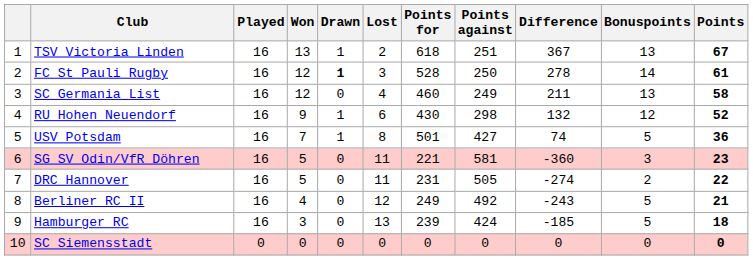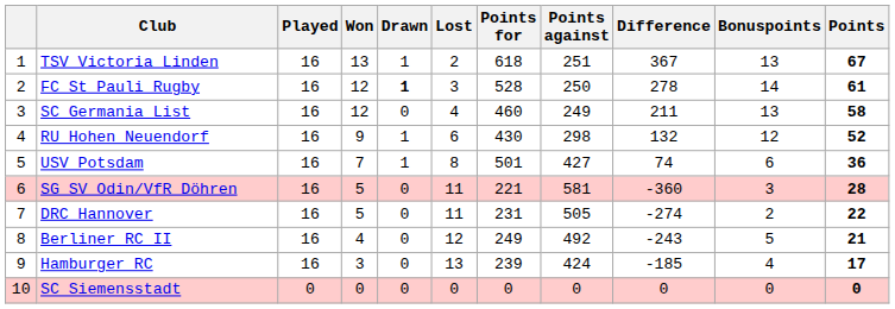 <table class="wikitable" style="text-align: center;">
 <tr>
 <th bgcolor="#efefef" width="20"></th>
 <th bgcolor="#efefef" width="195">Club</th>
 <th bgcolor="#efefef" width="20">Played</th>
 <th bgcolor="#efefef" width="20">Won</th>
 <th bgcolor="#efefef" width="20">Drawn</th>
 <th bgcolor="#efefef" width="20">Lost</th>
 <th bgcolor="#efefef" width="20">Points for</th>
 <th bgcolor="#efefef" width="20">Points against</th>
 <th bgcolor="#efefef" width="20">Difference</th>
 <th bgcolor="#efefef" width="20">Bonuspoints</th>
 <th bgcolor="#efefef" width="20">Points</th>
 </tr>
 <tr bgcolor=#ffffff align=center>
 <td>1</td>
 <td align=left><a href='#'>TSV Victoria Linden</a></td>
 <td>16</td>
 <td>13</td>
 <td>1</td>
 <td>2</td>
 <td>618</td>
 <td>251</td>
 <td>367</td>
 <td>13</td>
 <td><strong>67</strong></td>
 </tr>
 <tr bgcolor=#ffffff align=center>
 <td>2</td>
 <td align=left><a href='#'>FC St Pauli Rugby</a></td>
 <td>16</td>
 <td>12</td>
 <td><strong>1</strong></td>
 <td>3</td>
 <td>528</td>
 <td>250</td>
 <td>278</td>
 <td>14</td>
 <td><strong>61</strong></td>
 </tr>
 <tr bgcolor=#ffffff align=center>
 <td>3</td>
 <td align=left><a href='#'>SC Germania List</a></td>
 <td>16</td>
 <td>12</td>
 <td>0</td>
 <td>4</td>
 <td>460</td>
 <td>249</td>
 <td>211</td>
 <td>13</td>
 <td><strong>58</strong></td>
 </tr>
 <tr bgcolor=#ffffff align=center>
 <td>4</td>
 <td align=left><a href='#'>RU Hohen Neuendorf</a></td>
 <td>16</td>
 <td>9</td>
 <td>1</td>
 <td>6</td>
 <td>430</td>
 <td>298</td>
 <td>132</td>
 <td>12</td>
 <td><strong>52</strong></td>
 </tr>
 <tr bgcolor=#ffffff align=center>
 <td>5</td>
 <td align=left><a href='#'>USV Potsdam</a></td>
 <td>16</td>
 <td>7</td>
 <td>1</td>
 <td>8</td>
 <td>501</td>
 <td>427</td>
 <td>74</td>
-<td>5</td>
+<td>6</td>
 <td><strong>36</strong></td>
 </tr>
 <tr bgcolor=#ffcccc align=center>
 <td>6</td>
 <td align=left><a href='#'>SG SV Odin/VfR Döhren</a></td>
 <td>16</td>
 <td>5</td>
 <td>0</td>
 <td>11</td>
 <td>221</td>
 <td>581</td>
 <td>-360</td>
 <td>3</td>
-<td><strong>23</strong></td>
+<td><strong>28</strong></td>
 </tr>
 <tr bgcolor=#ffffff align=center>
 <td>7</td>
 <td align=left><a href='#'>DRC Hannover</a></td>
 <td>16</td>
 <td>5</td>
 <td>0</td>
 <td>11</td>
 <td>231</td>
 <td>505</td>
 <td>-274</td>
 <td>2</td>
 <td><strong>22</strong></td>
 </tr>
 <tr bgcolor=#ffffff align=center>
 <td>8</td>
 <td align=left><a href='#'>Berliner RC II</a></td>
 <td>16</td>
 <td>4</td>
 <td>0</td>
 <td>12</td>
 <td>249</td>
 <td>492</td>
 <td>-243</td>
 <td>5</td>
 <td><strong>21</strong></td>
 </tr>
 <tr bgcolor=#ffffff align=center>
 <td>9</td>
 <td align=left><a href='#'>Hamburger RC</a></td>
 <td>16</td>
 <td>3</td>
 <td>0</td>
 <td>13</td>
 <td>239</td>
 <td>424</td>
 <td>-185</td>
-<td>5</td>
-<td><strong>18</strong></td>
+<td>4</td>
+<td><strong>17</strong></td>
 </tr>
 <tr bgcolor=#ffcccc align=center>
 <td>10</td>
 <td align=left><a href='#'>SC Siemensstadt</a></td>
 <td>0</td>
 <td>0</td>
 <td>0</td>
 <td>0</td>
 <td>0</td>
 <td>0</td>
 <td>0</td>
 <td>0</td>
 <td><strong>0</strong></td>
 </tr>
 </table>
